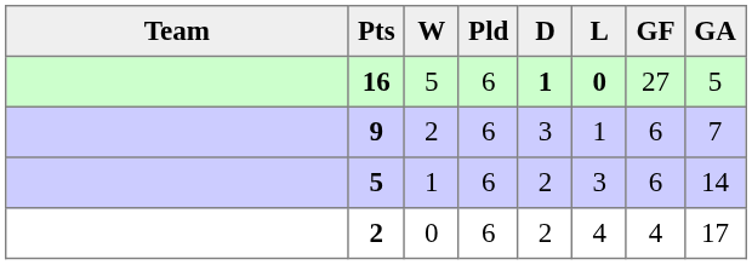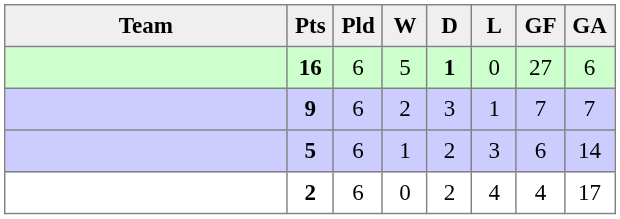 <table style=border-collapse:collapse border=1 cellspacing=0 cellpadding=5>
 <tr align=center bgcolor=#efefef>
 <th width=185>Team</th>
 <th width=20>Pts</th>
+<th width=20>Pld</th>
 <th width=20>W</th>
-<th width=20>Pld</th>
 <th width=20>D</th>
 <th width=20>L</th>
 <th width=20>GF</th>
 <th width=20>GA</th>
 </tr>
 <tr align=center bgcolor=ccffcc>
 <td align=left></td>
 <td><strong>16</strong></td>
+<td>6</td>
 <td>5</td>
+<td><strong>1</strong></td>
+<td>0</td>
+<td>27</td>
 <td>6</td>
-<td><strong>1</strong></td>
-<td><strong>0</strong></td>
-<td>27</td>
-<td>5</td>
 </tr>
 <tr align=center bgcolor="#ccccff">
 <td align=left></td>
 <td><strong>9</strong></td>
+<td>6</td>
 <td>2</td>
-<td>6</td>
 <td>3</td>
 <td>1</td>
-<td>6</td>
+<td>7</td>
 <td>7</td>
 </tr>
 <tr align=center bgcolor="#ccccff">
 <td align=left></td>
 <td><strong>5</strong></td>
+<td>6</td>
 <td>1</td>
-<td>6</td>
 <td>2</td>
 <td>3</td>
 <td>6</td>
 <td>14</td>
 </tr>
 <tr align=center>
 <td align=left></td>
 <td><strong>2</strong></td>
+<td>6</td>
 <td>0</td>
-<td>6</td>
 <td>2</td>
 <td>4</td>
 <td>4</td>
 <td>17</td>
 </tr>
 </table>
